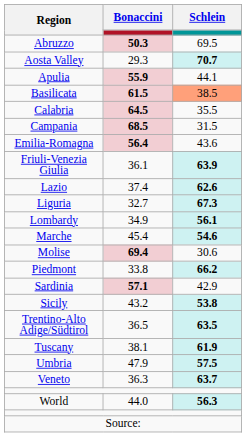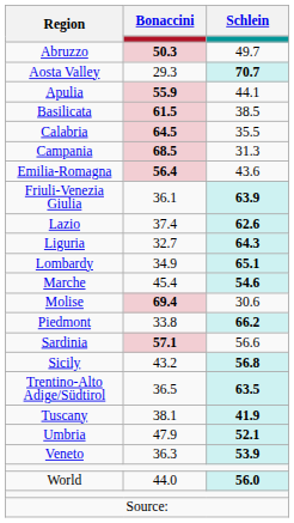 <table class="wikitable" style="text-align:center;font-size:85%;line-height:13px">
 <tr style="height:30px; background-color:#E9E9E9">
 <th style="width:110px;" rowspan="2">Region</th>
 <th style="width:75px;"><a href='#'>Bonaccini</a></th>
 <th style="width:75px;"><a href='#'>Schlein</a></th>
 </tr>
 <tr>
 <th style="color:inherit;background:#B11226;"></th>
 <th style="color:inherit;background:#009698;"></th>
 </tr>
 <tr>
 <td><a href='#'>Abruzzo</a></td>
 <td style="background:#F2CED3"><strong>50.3</strong></td>
-<td>69.5</td>
+<td>49.7</td>
 </tr>
 <tr>
 <td><a href='#'>Aosta Valley</a></td>
 <td>29.3</td>
 <td style="background:#CEF2F2"><strong>70.7</strong></td>
 </tr>
 <tr>
 <td><a href='#'>Apulia</a></td>
 <td style="background:#F2CED3"><strong>55.9</strong></td>
 <td>44.1</td>
 </tr>
 <tr>
 <td><a href='#'>Basilicata</a></td>
 <td style="background:#F2CED3"><strong>61.5</strong></td>
-<td style="background: lightsalmon;">38.5</td>
+<td>38.5</td>
 </tr>
 <tr>
 <td><a href='#'>Calabria</a></td>
 <td style="background:#F2CED3"><strong>64.5</strong></td>
 <td>35.5</td>
 </tr>
 <tr>
 <td><a href='#'>Campania</a></td>
 <td style="background:#F2CED3"><strong>68.5</strong></td>
-<td>31.5</td>
+<td>31.3</td>
 </tr>
 <tr>
 <td><a href='#'>Emilia-Romagna</a></td>
 <td style="background:#F2CED3"><strong>56.4</strong></td>
 <td>43.6</td>
 </tr>
 <tr>
 <td><a href='#'>Friuli-Venezia Giulia</a></td>
 <td>36.1</td>
 <td style="background:#CEF2F2"><strong>63.9</strong></td>
 </tr>
 <tr>
 <td><a href='#'>Lazio</a></td>
 <td>37.4</td>
 <td style="background:#CEF2F2"><strong>62.6</strong></td>
 </tr>
 <tr>
 <td><a href='#'>Liguria</a></td>
 <td>32.7</td>
-<td style="background:#CEF2F2"><strong>67.3</strong></td>
+<td style="background:#CEF2F2"><strong>64.3</strong></td>
 </tr>
 <tr>
 <td><a href='#'>Lombardy</a></td>
 <td>34.9</td>
-<td style="background:#CEF2F2"><strong>56.1</strong></td>
+<td style="background:#CEF2F2"><strong>65.1</strong></td>
 </tr>
 <tr>
 <td><a href='#'>Marche</a></td>
 <td>45.4</td>
 <td style="background:#CEF2F2"><strong>54.6</strong></td>
 </tr>
 <tr>
 <td><a href='#'>Molise</a></td>
 <td style="background:#F2CED3"><strong>69.4</strong></td>
 <td>30.6</td>
 </tr>
 <tr>
 <td><a href='#'>Piedmont</a></td>
 <td>33.8</td>
 <td style="background:#CEF2F2"><strong>66.2</strong></td>
 </tr>
 <tr>
 <td><a href='#'>Sardinia</a></td>
 <td style="background:#F2CED3"><strong>57.1</strong></td>
-<td>42.9</td>
+<td>56.6</td>
 </tr>
 <tr>
 <td><a href='#'>Sicily</a></td>
 <td>43.2</td>
-<td style="background:#CEF2F2"><strong>53.8</strong></td>
+<td style="background:#CEF2F2"><strong>56.8</strong></td>
 </tr>
 <tr>
 <td><a href='#'>Trentino-Alto Adige/Südtirol</a></td>
 <td>36.5</td>
 <td style="background:#CEF2F2"><strong>63.5</strong></td>
 </tr>
 <tr>
 <td><a href='#'>Tuscany</a></td>
 <td>38.1</td>
-<td style="background:#CEF2F2"><strong>61.9</strong></td>
+<td style="background:#CEF2F2"><strong>41.9</strong></td>
 </tr>
 <tr>
 <td><a href='#'>Umbria</a></td>
 <td>47.9</td>
-<td style="background:#CEF2F2"><strong>57.5</strong></td>
+<td style="background:#CEF2F2"><strong>52.1</strong></td>
 </tr>
 <tr>
 <td><a href='#'>Veneto</a></td>
 <td>36.3</td>
-<td style="background:#CEF2F2"><strong>63.7</strong></td>
+<td style="background:#CEF2F2"><strong>53.9</strong></td>
 </tr>
 <tr>
 <td colspan="4"></td>
 </tr>
 <tr>
 <td>World</td>
 <td>44.0</td>
-<td style="background:#CEF2F2"><strong>56.3</strong></td>
+<td style="background:#CEF2F2"><strong>56.0</strong></td>
 </tr>
 <tr>
 <td colspan="3"></td>
 </tr>
 <tr>
 <td colspan="3">Source: </td>
 </tr>
 </table>
